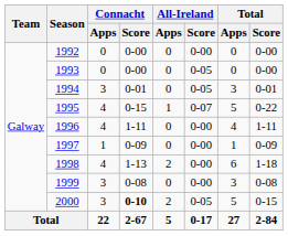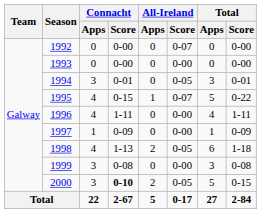 <table class="wikitable" style="text-align:center">
 <tr>
 <th rowspan="2">Team</th>
 <th rowspan="2">Season</th>
 <th colspan="2"><a href='#'>Connacht</a></th>
 <th colspan="2"><a href='#'>All-Ireland</a></th>
 <th colspan="2">Total</th>
 </tr>
 <tr>
 <th>Apps</th>
 <th>Score</th>
 <th>Apps</th>
 <th>Score</th>
 <th>Apps</th>
 <th>Score</th>
 </tr>
 <tr>
 <td rowspan="9"><a href='#'>Galway</a></td>
 <td><a href='#'>1992</a></td>
 <td>0</td>
 <td>0-00</td>
 <td>0</td>
-<td>0-00</td>
+<td>0-07</td>
 <td>0</td>
 <td>0-00</td>
 </tr>
 <tr>
 <td><a href='#'>1993</a></td>
 <td>0</td>
 <td>0-00</td>
 <td>0</td>
-<td>0-05</td>
+<td>0-00</td>
 <td>0</td>
 <td>0-00</td>
 </tr>
 <tr>
 <td><a href='#'>1994</a></td>
 <td>3</td>
 <td>0-01</td>
 <td>0</td>
 <td>0-05</td>
 <td>3</td>
 <td>0-01</td>
 </tr>
 <tr>
 <td><a href='#'>1995</a></td>
 <td>4</td>
 <td>0-15</td>
 <td>1</td>
 <td>0-07</td>
 <td>5</td>
 <td>0-22</td>
 </tr>
 <tr>
 <td><a href='#'>1996</a></td>
 <td>4</td>
 <td>1-11</td>
 <td>0</td>
 <td>0-00</td>
 <td>4</td>
 <td>1-11</td>
 </tr>
 <tr>
 <td><a href='#'>1997</a></td>
 <td>1</td>
 <td>0-09</td>
 <td>0</td>
 <td>0-00</td>
 <td>1</td>
 <td>0-09</td>
 </tr>
 <tr>
 <td><a href='#'>1998</a></td>
 <td>4</td>
 <td>1-13</td>
 <td>2</td>
-<td>0-00</td>
+<td>0-05</td>
 <td>6</td>
 <td>1-18</td>
 </tr>
 <tr>
 <td><a href='#'>1999</a></td>
 <td>3</td>
 <td>0-08</td>
 <td>0</td>
 <td>0-00</td>
 <td>3</td>
 <td>0-08</td>
 </tr>
 <tr>
 <td><a href='#'>2000</a></td>
 <td>3</td>
 <td><strong>0-10</strong></td>
 <td>2</td>
 <td>0-05</td>
 <td>5</td>
 <td>0-15</td>
 </tr>
 <tr>
 <th colspan="2">Total</th>
 <td><strong>22</strong></td>
 <td><strong>2-67</strong></td>
 <td><strong>5</strong></td>
 <td><strong>0-17</strong></td>
 <td><strong>27</strong></td>
 <td><strong>2-84</strong></td>
 </tr>
 </table>
